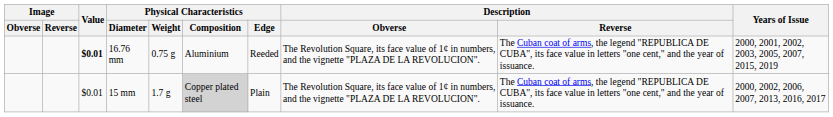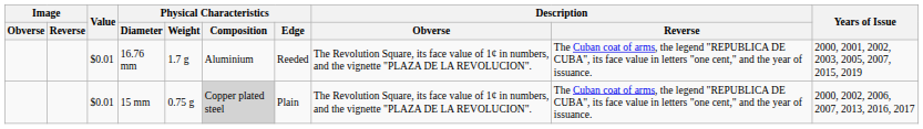 <table class="wikitable" style="font-size: 90%">
 <tr>
 <th colspan=2>Image</th>
 <th rowspan=2>Value</th>
 <th colspan=4>Physical Characteristics</th>
 <th colspan=2>Description</th>
 <th rowspan=2>Years of Issue</th>
 </tr>
 <tr>
 <th>Obverse</th>
 <th>Reverse</th>
 <th>Diameter</th>
 <th>Weight</th>
 <th>Composition</th>
 <th>Edge</th>
 <th>Obverse</th>
 <th>Reverse</th>
 </tr>
 <tr>
 <td></td>
 <td></td>
-<td><strong>$0.01</strong></td>
+<td>$0.01</td>
 <td>16.76 mm</td>
-<td>0.75 g</td>
+<td>1.7 g</td>
 <td>Aluminium</td>
 <td>Reeded</td>
 <td>The Revolution Square, its face value of 1¢ in numbers, and the vignette "PLAZA DE LA REVOLUCION".</td>
 <td>The <a href='#'>Cuban coat of arms</a>, the legend "REPUBLICA DE CUBA", its face value in letters "one cent," and the year of issuance.</td>
 <td>2000, 2001, 2002, 2003, 2005, 2007, 2015, 2019</td>
 </tr>
 <tr>
 <td></td>
 <td></td>
 <td>$0.01</td>
 <td>15 mm</td>
-<td>1.7 g</td>
+<td>0.75 g</td>
 <td style="background: lightgrey;">Copper plated steel</td>
 <td>Plain</td>
 <td>The Revolution Square, its face value of 1¢ in numbers, and the vignette "PLAZA DE LA REVOLUCION".</td>
 <td>The <a href='#'>Cuban coat of arms</a>, the legend "REPUBLICA DE CUBA", its face value in letters "one cent," and the year of issuance.</td>
 <td>2000, 2002, 2006, 2007, 2013, 2016, 2017</td>
 </tr>
 </table>
